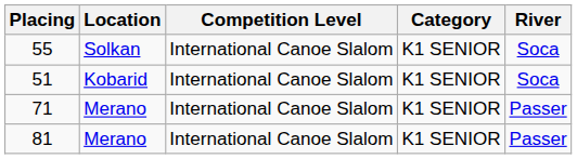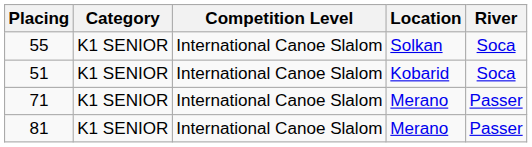 <table class="wikitable" style="font-size:98%;width:480px;text-align:center;">
 <tr>
 <th>Placing</th>
+<th>Category</th>
+<th>Competition Level</th>
 <th>Location</th>
-<th>Competition Level</th>
-<th>Category</th>
 <th>River</th>
 </tr>
 <tr>
 <td>55</td>
+<td>K1 SENIOR</td>
+<td>International Canoe Slalom</td>
 <td align="left"> <a href='#'>Solkan</a></td>
-<td>International Canoe Slalom</td>
-<td>K1 SENIOR</td>
 <td><a href='#'>Soca</a></td>
 </tr>
 <tr>
 <td>51</td>
+<td>K1 SENIOR</td>
+<td>International Canoe Slalom</td>
 <td align="left"> <a href='#'>Kobarid</a></td>
-<td>International Canoe Slalom</td>
-<td>K1 SENIOR</td>
 <td><a href='#'>Soca</a></td>
 </tr>
 <tr>
 <td>71</td>
+<td>K1 SENIOR</td>
+<td>International Canoe Slalom</td>
 <td align="left"> <a href='#'>Merano</a></td>
-<td>International Canoe Slalom</td>
-<td>K1 SENIOR</td>
 <td><a href='#'>Passer</a></td>
 </tr>
 <tr>
 <td>81</td>
+<td>K1 SENIOR</td>
+<td>International Canoe Slalom</td>
 <td align="left"> <a href='#'>Merano</a></td>
-<td>International Canoe Slalom</td>
-<td>K1 SENIOR</td>
 <td><a href='#'>Passer</a></td>
 </tr>
 </table>
